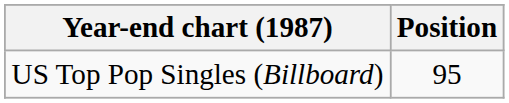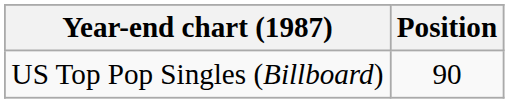 <table class="wikitable">
 <tr>
 <th>Year-end chart (1987)</th>
 <th>Position</th>
 </tr>
 <tr>
 <td>US Top Pop Singles (<em>Billboard</em>)</td>
-<td style="text-align:center;">95</td>
+<td style="text-align:center;">90</td>
 </tr>
 </table>
